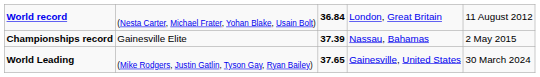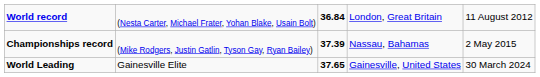 <table class="wikitable">
 <tr>
 <td><strong><a href='#'>World record</a></strong></td>
 <td><br><small>(<a href='#'>Nesta Carter</a>, <a href='#'>Michael Frater</a>, <a href='#'>Yohan Blake</a>, <a href='#'>Usain Bolt</a>)</small></td>
 <td><strong>36.84</strong></td>
 <td> <a href='#'>London</a>, <a href='#'>Great Britain</a></td>
 <td>11 August 2012</td>
 </tr>
 <tr>
 <td><strong>Championships record</strong></td>
-<td> Gainesville Elite</td>
+<td><br><small>(<a href='#'>Mike Rodgers</a>, <a href='#'>Justin Gatlin</a>, <a href='#'>Tyson Gay</a>, <a href='#'>Ryan Bailey</a>)</small></td>
 <td><strong>37.39</strong></td>
 <td> <a href='#'>Nassau</a>, <a href='#'>Bahamas</a></td>
 <td>2 May 2015</td>
 </tr>
 <tr>
 <td><strong>World Leading</strong></td>
-<td><br><small>(<a href='#'>Mike Rodgers</a>, <a href='#'>Justin Gatlin</a>, <a href='#'>Tyson Gay</a>, <a href='#'>Ryan Bailey</a>)</small></td>
+<td> Gainesville Elite</td>
 <td><strong>37.65</strong></td>
 <td> <a href='#'>Gainesville</a>, <a href='#'>United States</a></td>
 <td>30 March 2024</td>
 </tr>
 </table>
